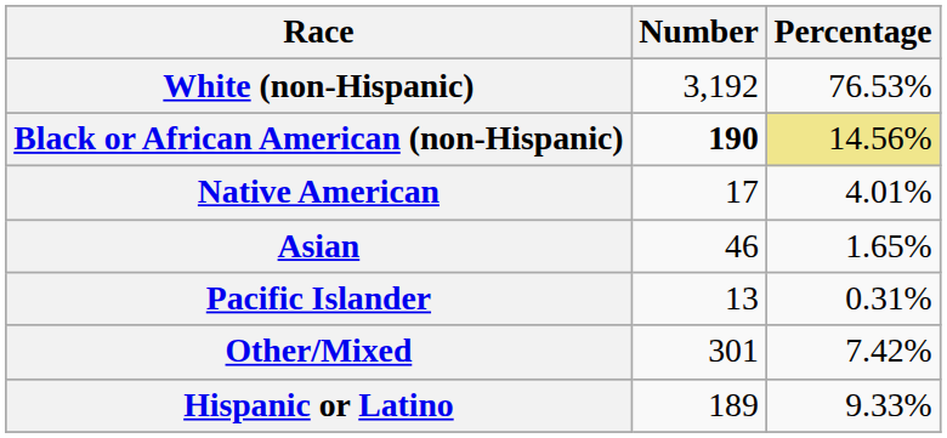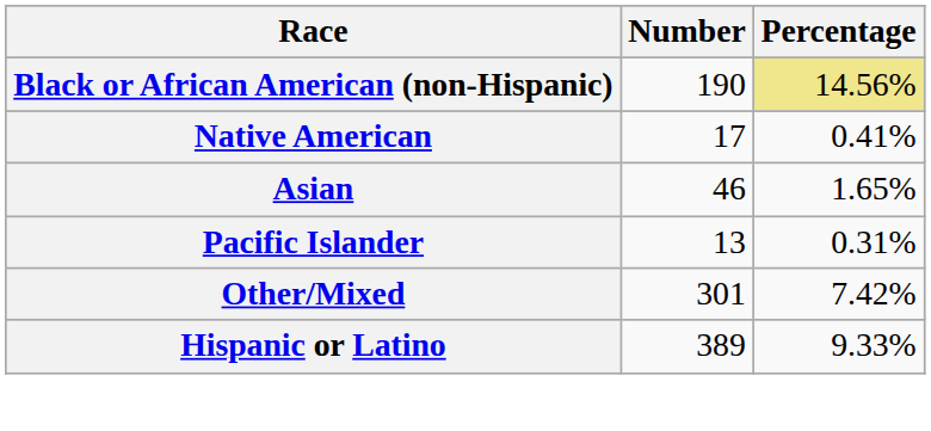 <table class="wikitable" style="text-align:right">
 <tr>
 <th scope="col">Race</th>
 <th scope="col">Number</th>
 <th scope="col">Percentage</th>
 </tr>
 <tr>
-<th scope="row"><a href='#'>White</a> (non-Hispanic)</th>
-<td>3,192</td>
-<td>76.53%</td>
-</tr>
-<tr>
 <th scope="row"><a href='#'>Black or African American</a> (non-Hispanic)</th>
-<td><strong>190</strong></td>
+<td>190</td>
 <td style="background: khaki;">14.56%</td>
 </tr>
 <tr>
 <th scope="row"><a href='#'>Native American</a></th>
 <td>17</td>
-<td>4.01%</td>
+<td>0.41%</td>
 </tr>
 <tr>
 <th scope="row"><a href='#'>Asian</a></th>
 <td>46</td>
 <td>1.65%</td>
 </tr>
 <tr>
 <th scope="row"><a href='#'>Pacific Islander</a></th>
 <td>13</td>
 <td>0.31%</td>
 </tr>
 <tr>
 <th scope="row"><a href='#'>Other/Mixed</a></th>
 <td>301</td>
 <td>7.42%</td>
 </tr>
 <tr>
 <th scope="row"><a href='#'>Hispanic</a> or <a href='#'>Latino</a></th>
-<td>189</td>
+<td>389</td>
 <td>9.33%</td>
 </tr>
 </table>
